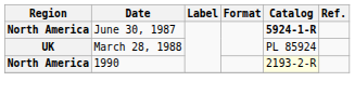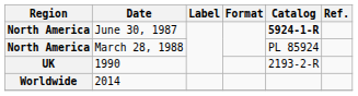 <table class="wikitable plainrowheaders">
 <tr>
 <th scope="col">Region</th>
 <th scope="col">Date</th>
 <th scope="col">Label</th>
 <th scope="col">Format</th>
 <th scope="col">Catalog</th>
 <th scope="col">Ref.</th>
 </tr>
 <tr>
 <th scope="row">North America</th>
 <td scope="row">June 30, 1987</td>
 <td scope="row" rowspan="3"></td>
 <td scope="row" rowspan="2"></td>
 <td scope="row"><strong>5924-1-R</strong></td>
 <td scope="row"></td>
 </tr>
 <tr>
-<th scope="row">UK</th>
+<th scope="row">North America</th>
 <td scope="row">March 28, 1988</td>
 <td scope="row">PL 85924</td>
 <td scope="row"></td>
 </tr>
 <tr>
-<th scope="row">North America</th>
+<th scope="row">UK</th>
 <td scope="row">1990</td>
 <td scope="row"></td>
-<td scope="row" style="background: lightyellow;">2193-2-R</td>
+<td scope="row">2193-2-R</td>
+</tr>
+<tr>
+<th scope="row">Worldwide</th>
+<td scope="row">2014</td>
+<td scope="row"></td>
+<td scope="row"></td>
+<td></td>
+<td scope="row"></td>
 </tr>
 <tr>
 </tr>
 </table>
